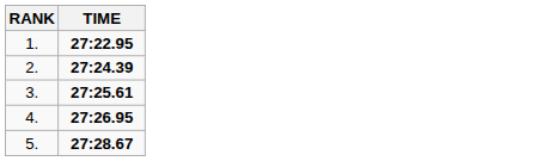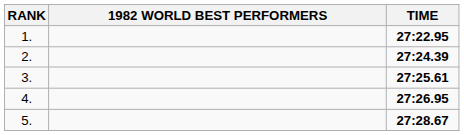 <table class="wikitable" style="border-collapse: collapse; font-size: 90%;">
 <tr>
 <th>RANK</th>
+<th align="center" style="width: 25em">1982 WORLD BEST PERFORMERS</th>
 <th align="center" style="width: 5em">TIME</th>
 </tr>
 <tr>
 <td align="center">1.</td>
+<td></td>
 <td align="center"><strong>27:22.95</strong></td>
 </tr>
 <tr>
 <td align="center">2.</td>
+<td></td>
 <td align="center"><strong>27:24.39</strong></td>
 </tr>
 <tr>
 <td align="center">3.</td>
+<td></td>
 <td align="center"><strong>27:25.61</strong></td>
 </tr>
 <tr>
 <td align="center">4.</td>
+<td></td>
 <td align="center"><strong>27:26.95</strong></td>
 </tr>
 <tr>
 <td align="center">5.</td>
+<td></td>
 <td align="center"><strong>27:28.67</strong></td>
 </tr>
 </table>
